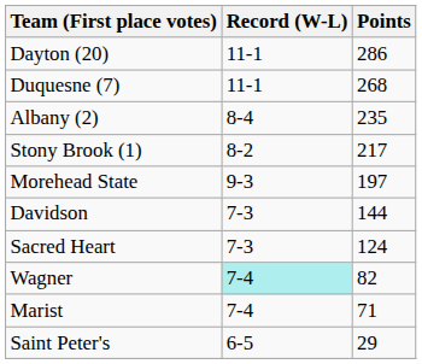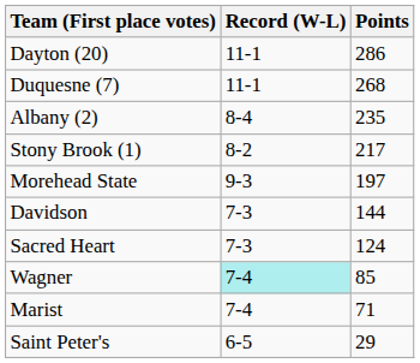 <table class="wikitable">
 <tr>
 <th>Team (First place votes)</th>
 <th>Record (W-L)</th>
 <th>Points</th>
 </tr>
 <tr>
 <td>Dayton (20)</td>
 <td>11-1</td>
 <td>286</td>
 </tr>
 <tr>
 <td>Duquesne (7)</td>
 <td>11-1</td>
 <td>268</td>
 </tr>
 <tr>
 <td>Albany (2)</td>
 <td>8-4</td>
 <td>235</td>
 </tr>
 <tr>
 <td>Stony Brook (1)</td>
 <td>8-2</td>
 <td>217</td>
 </tr>
 <tr>
 <td>Morehead State</td>
 <td>9-3</td>
 <td>197</td>
 </tr>
 <tr>
 <td>Davidson</td>
 <td>7-3</td>
 <td>144</td>
 </tr>
 <tr>
 <td>Sacred Heart</td>
 <td>7-3</td>
 <td>124</td>
 </tr>
 <tr>
 <td>Wagner</td>
 <td style="background: paleturquoise;">7-4</td>
-<td>82</td>
+<td>85</td>
 </tr>
 <tr>
 <td>Marist</td>
 <td>7-4</td>
 <td>71</td>
 </tr>
 <tr>
 <td>Saint Peter's</td>
 <td>6-5</td>
 <td>29</td>
 </tr>
 <tr>
 </tr>
 </table>
